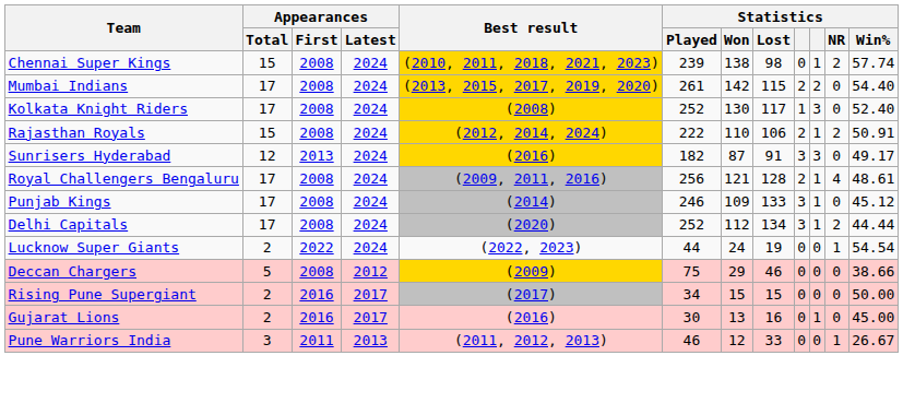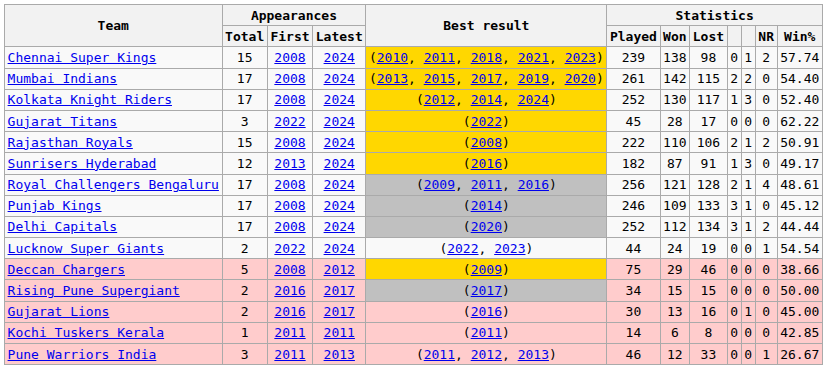 <table class="wikitable sortable" style="text-align:center">
 <tr>
 <th rowspan="2">Team</th>
 <th colspan=3>Appearances</th>
 <th rowspan="2">Best result</th>
 <th colspan="7">Statistics</th>
 </tr>
 <tr>
 <th>Total</th>
 <th>First</th>
 <th>Latest</th>
 <th>Played</th>
 <th>Won</th>
 <th>Lost</th>
 <th></th>
 <th></th>
 <th>NR</th>
 <th>Win%</th>
 </tr>
 <tr>
 <td style="text-align:left"><a href='#'>Chennai Super Kings</a></td>
 <td>15</td>
 <td><a href='#'>2008</a></td>
 <td><a href='#'>2024</a></td>
 <td bgcolor="gold"> (<a href='#'>2010</a>, <a href='#'>2011</a>, <a href='#'>2018</a>, <a href='#'>2021</a>, <a href='#'>2023</a>)</td>
 <td>239</td>
 <td>138</td>
 <td>98</td>
 <td>0</td>
 <td>1</td>
 <td>2</td>
 <td>57.74</td>
 </tr>
 <tr>
 <td style="text-align:left"><a href='#'>Mumbai Indians</a></td>
 <td>17</td>
 <td><a href='#'>2008</a></td>
 <td><a href='#'>2024</a></td>
 <td bgcolor="gold"> (<a href='#'>2013</a>, <a href='#'>2015</a>, <a href='#'>2017</a>, <a href='#'>2019</a>, <a href='#'>2020</a>)</td>
 <td>261</td>
 <td>142</td>
 <td>115</td>
 <td>2</td>
 <td>2</td>
 <td>0</td>
 <td>54.40</td>
 </tr>
 <tr>
 <td style="text-align:left"><a href='#'>Kolkata Knight Riders</a></td>
 <td>17</td>
 <td><a href='#'>2008</a></td>
 <td><a href='#'>2024</a></td>
-<td bgcolor="gold"> (<a href='#'>2008</a>)</td>
+<td bgcolor="gold"> (<a href='#'>2012</a>, <a href='#'>2014</a>, <a href='#'>2024</a>)</td>
 <td>252</td>
 <td>130</td>
 <td>117</td>
 <td>1</td>
 <td>3</td>
 <td>0</td>
 <td>52.40</td>
 </tr>
 <tr>
+<td style="text-align:left"><a href='#'>Gujarat Titans</a></td>
+<td>3</td>
+<td><a href='#'>2022</a></td>
+<td><a href='#'>2024</a></td>
+<td bgcolor="gold"> (<a href='#'>2022</a>)</td>
+<td>45</td>
+<td>28</td>
+<td>17</td>
+<td>0</td>
+<td>0</td>
+<td>0</td>
+<td>62.22</td>
+</tr>
+<tr>
 <td style="text-align:left"><a href='#'>Rajasthan Royals</a></td>
 <td>15</td>
 <td><a href='#'>2008</a></td>
 <td><a href='#'>2024</a></td>
-<td bgcolor="gold"> (<a href='#'>2012</a>, <a href='#'>2014</a>, <a href='#'>2024</a>)</td>
+<td bgcolor="gold"> (<a href='#'>2008</a>)</td>
 <td>222</td>
 <td>110</td>
 <td>106</td>
 <td>2</td>
 <td>1</td>
 <td>2</td>
 <td>50.91</td>
 </tr>
 <tr>
 <td style="text-align:left"><a href='#'>Sunrisers Hyderabad</a></td>
 <td>12</td>
 <td><a href='#'>2013</a></td>
 <td><a href='#'>2024</a></td>
 <td bgcolor="gold"> (<a href='#'>2016</a>)</td>
 <td>182</td>
 <td>87</td>
 <td>91</td>
-<td>3</td>
+<td>1</td>
 <td>3</td>
 <td>0</td>
 <td>49.17</td>
 </tr>
 <tr>
 <td style="text-align:left"><a href='#'>Royal Challengers Bengaluru</a></td>
 <td>17</td>
 <td><a href='#'>2008</a></td>
 <td><a href='#'>2024</a></td>
 <td bgcolor="silver"> (<a href='#'>2009</a>, <a href='#'>2011</a>, <a href='#'>2016</a>)</td>
 <td>256</td>
 <td>121</td>
 <td>128</td>
 <td>2</td>
 <td>1</td>
 <td>4</td>
 <td>48.61</td>
 </tr>
 <tr>
 <td style="text-align:left"><a href='#'>Punjab Kings</a></td>
 <td>17</td>
 <td><a href='#'>2008</a></td>
 <td><a href='#'>2024</a></td>
 <td bgcolor="silver"> (<a href='#'>2014</a>)</td>
 <td>246</td>
 <td>109</td>
 <td>133</td>
 <td>3</td>
 <td>1</td>
 <td>0</td>
 <td>45.12</td>
 </tr>
 <tr>
 <td style="text-align:left"><a href='#'>Delhi Capitals</a></td>
 <td>17</td>
 <td><a href='#'>2008</a></td>
 <td><a href='#'>2024</a></td>
 <td bgcolor="silver"> (<a href='#'>2020</a>)</td>
 <td>252</td>
 <td>112</td>
 <td>134</td>
 <td>3</td>
 <td>1</td>
 <td>2</td>
 <td>44.44</td>
 </tr>
 <tr>
 <td style="text-align:left"><a href='#'>Lucknow Super Giants</a></td>
 <td>2</td>
 <td><a href='#'>2022</a></td>
 <td><a href='#'>2024</a></td>
 <td> (<a href='#'>2022</a>, <a href='#'>2023</a>)</td>
 <td>44</td>
 <td>24</td>
 <td>19</td>
 <td>0</td>
 <td>0</td>
 <td>1</td>
 <td>54.54</td>
 </tr>
 <tr style="background:#fcc;">
 <td style="text-align:left"><a href='#'>Deccan Chargers</a></td>
 <td>5</td>
 <td><a href='#'>2008</a></td>
 <td><a href='#'>2012</a></td>
 <td style="background:gold;"> (<a href='#'>2009</a>)</td>
 <td>75</td>
 <td>29</td>
 <td>46</td>
 <td>0</td>
 <td>0</td>
 <td>0</td>
 <td>38.66</td>
 </tr>
 <tr style="background:#fcc;">
 <td style="text-align:left"><a href='#'>Rising Pune Supergiant</a></td>
 <td>2</td>
 <td><a href='#'>2016</a></td>
 <td><a href='#'>2017</a></td>
 <td style="background-color: silver"> (<a href='#'>2017</a>)</td>
 <td>34</td>
 <td>15</td>
 <td>15</td>
 <td>0</td>
 <td>0</td>
 <td>0</td>
 <td>50.00</td>
 </tr>
 <tr style="background:#fcc;">
 <td style="text-align:left"><a href='#'>Gujarat Lions</a></td>
 <td>2</td>
 <td><a href='#'>2016</a></td>
 <td><a href='#'>2017</a></td>
 <td> (<a href='#'>2016</a>)</td>
 <td>30</td>
 <td>13</td>
 <td>16</td>
 <td>0</td>
 <td>1</td>
 <td>0</td>
 <td>45.00</td>
 </tr>
 <tr style="background:#fcc;">
+<td style="text-align:left"><a href='#'>Kochi Tuskers Kerala</a></td>
+<td>1</td>
+<td><a href='#'>2011</a></td>
+<td><a href='#'>2011</a></td>
+<td> (<a href='#'>2011</a>)</td>
+<td>14</td>
+<td>6</td>
+<td>8</td>
+<td>0</td>
+<td>0</td>
+<td>0</td>
+<td>42.85</td>
+</tr>
+<tr style="background:#fcc;">
 <td style="text-align:left"><a href='#'>Pune Warriors India</a></td>
 <td>3</td>
 <td><a href='#'>2011</a></td>
 <td><a href='#'>2013</a></td>
 <td> (<a href='#'>2011</a>, <a href='#'>2012</a>, <a href='#'>2013</a>)</td>
 <td>46</td>
 <td>12</td>
 <td>33</td>
 <td>0</td>
 <td>0</td>
 <td>1</td>
 <td>26.67</td>
 </tr>
 </table>
